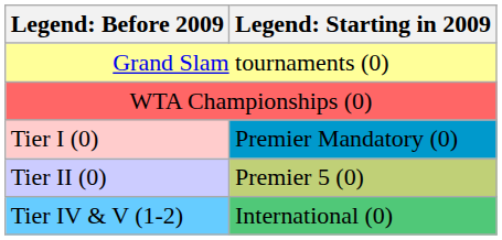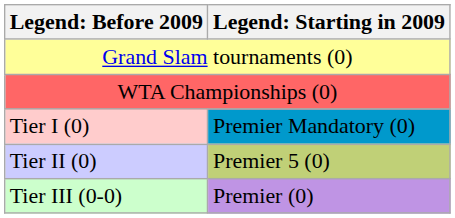 <table class="wikitable sortable mw-collapsible mw-collapsed">
 <tr>
 <th>Legend: Before 2009</th>
 <th>Legend: Starting in 2009</th>
 </tr>
 <tr>
 <td align=center colspan=2 bgcolor=#FFFF99><a href='#'>Grand Slam</a> tournaments (0)</td>
 </tr>
 <tr>
 <td align=center colspan=2 bgcolor=#FF6666>WTA Championships (0)</td>
 </tr>
 <tr>
 <td bgcolor=#ffcccc>Tier I (0)</td>
 <td bgcolor=#0099CC>Premier Mandatory (0)</td>
 </tr>
 <tr>
 <td bgcolor=#ccccff>Tier II (0)</td>
 <td bgcolor=#c0d077>Premier 5 (0)</td>
 </tr>
 <tr>
-<td bgcolor=#66CCFF>Tier IV & V (1-2)</td>
-<td bgcolor=#50C878>International (0)</td>
+<td bgcolor=#CCFFCC>Tier III (0-0)</td>
+<td bgcolor=#BF94E4>Premier (0)</td>
 </tr>
 </table>
